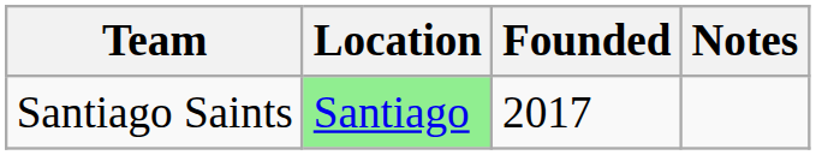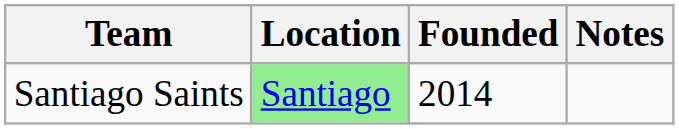 <table class="wikitable">
 <tr>
 <th>Team</th>
 <th>Location</th>
 <th>Founded</th>
 <th>Notes</th>
 </tr>
 <tr>
 <td>Santiago Saints</td>
 <td style="background: lightgreen;"><a href='#'>Santiago</a></td>
-<td>2017</td>
+<td>2014</td>
 <td></td>
 </tr>
 </table>
